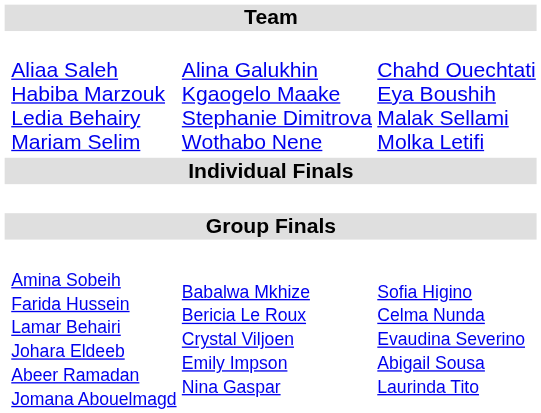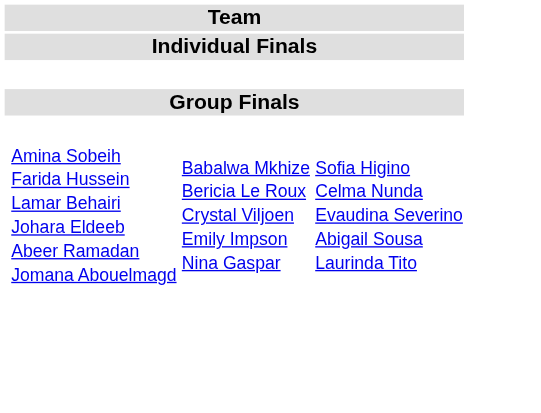 <table>
 <tr bgcolor="DFDFDF">
 <td colspan="4" align="center"><strong>Team</strong></td>
-</tr>
-<tr>
-<th scope=row style="text-align:left"><br></th>
-<td valign="top"><br><a href='#'>Aliaa Saleh</a><br><a href='#'>Habiba Marzouk</a><br><a href='#'>Ledia Behairy</a><br><a href='#'>Mariam Selim</a></td>
-<td valign="top"><br><a href='#'>Alina Galukhin</a><br><a href='#'>Kgaogelo Maake</a><br><a href='#'>Stephanie Dimitrova</a><br><a href='#'>Wothabo Nene</a></td>
-<td valign="top"><br><a href='#'>Chahd Ouechtati</a><br><a href='#'>Eya Boushih</a><br><a href='#'>Malak Sellami</a><br><a href='#'>Molka Letifi</a></td>
 </tr>
 <tr bgcolor="DFDFDF">
 <td colspan="4" align="center"><strong>Individual Finals </strong></td>
 </tr>
 <tr>
 <th scope=row style="text-align:left"></th>
 <td></td>
 <td></td>
 <td></td>
 </tr>
 <tr>
 <th scope=row style="text-align:left"></th>
 <td></td>
 <td></td>
 <td></td>
 </tr>
 <tr>
 <th scope=row style="text-align:left"></th>
 <td></td>
 <td></td>
 <td></td>
 </tr>
 <tr>
 <th scope=row style="text-align:left"></th>
 <td></td>
 <td></td>
 <td></td>
 </tr>
 <tr>
 <th scope=row style="text-align:left"></th>
 <td></td>
 <td></td>
 <td></td>
 </tr>
 <tr bgcolor="DFDFDF">
 <td colspan="4" align="center"><strong>Group Finals</strong></td>
 </tr>
 <tr>
 <th scope=row style="text-align:left"></th>
 <td valign="top"><br><small><a href='#'>Amina Sobeih</a><br><a href='#'>Farida Hussein</a><br><a href='#'>Lamar Behairi</a><br><a href='#'>Johara Eldeeb</a><br><a href='#'>Abeer Ramadan</a><br><a href='#'>Jomana Abouelmagd</a></small></td>
 <td><br><small><a href='#'>Babalwa Mkhize</a><br><a href='#'>Bericia Le Roux</a><br><a href='#'>Crystal Viljoen</a><br><a href='#'>Emily Impson</a><br><a href='#'>Nina Gaspar</a></small></td>
 <td><br><small><a href='#'>Sofia Higino</a><br><a href='#'>Celma Nunda</a><br><a href='#'>Evaudina Severino</a><br><a href='#'>Abigail Sousa</a><br><a href='#'>Laurinda Tito</a></small></td>
 </tr>
 <tr bgcolor="DFDFDF">
 </tr>
 </table>
